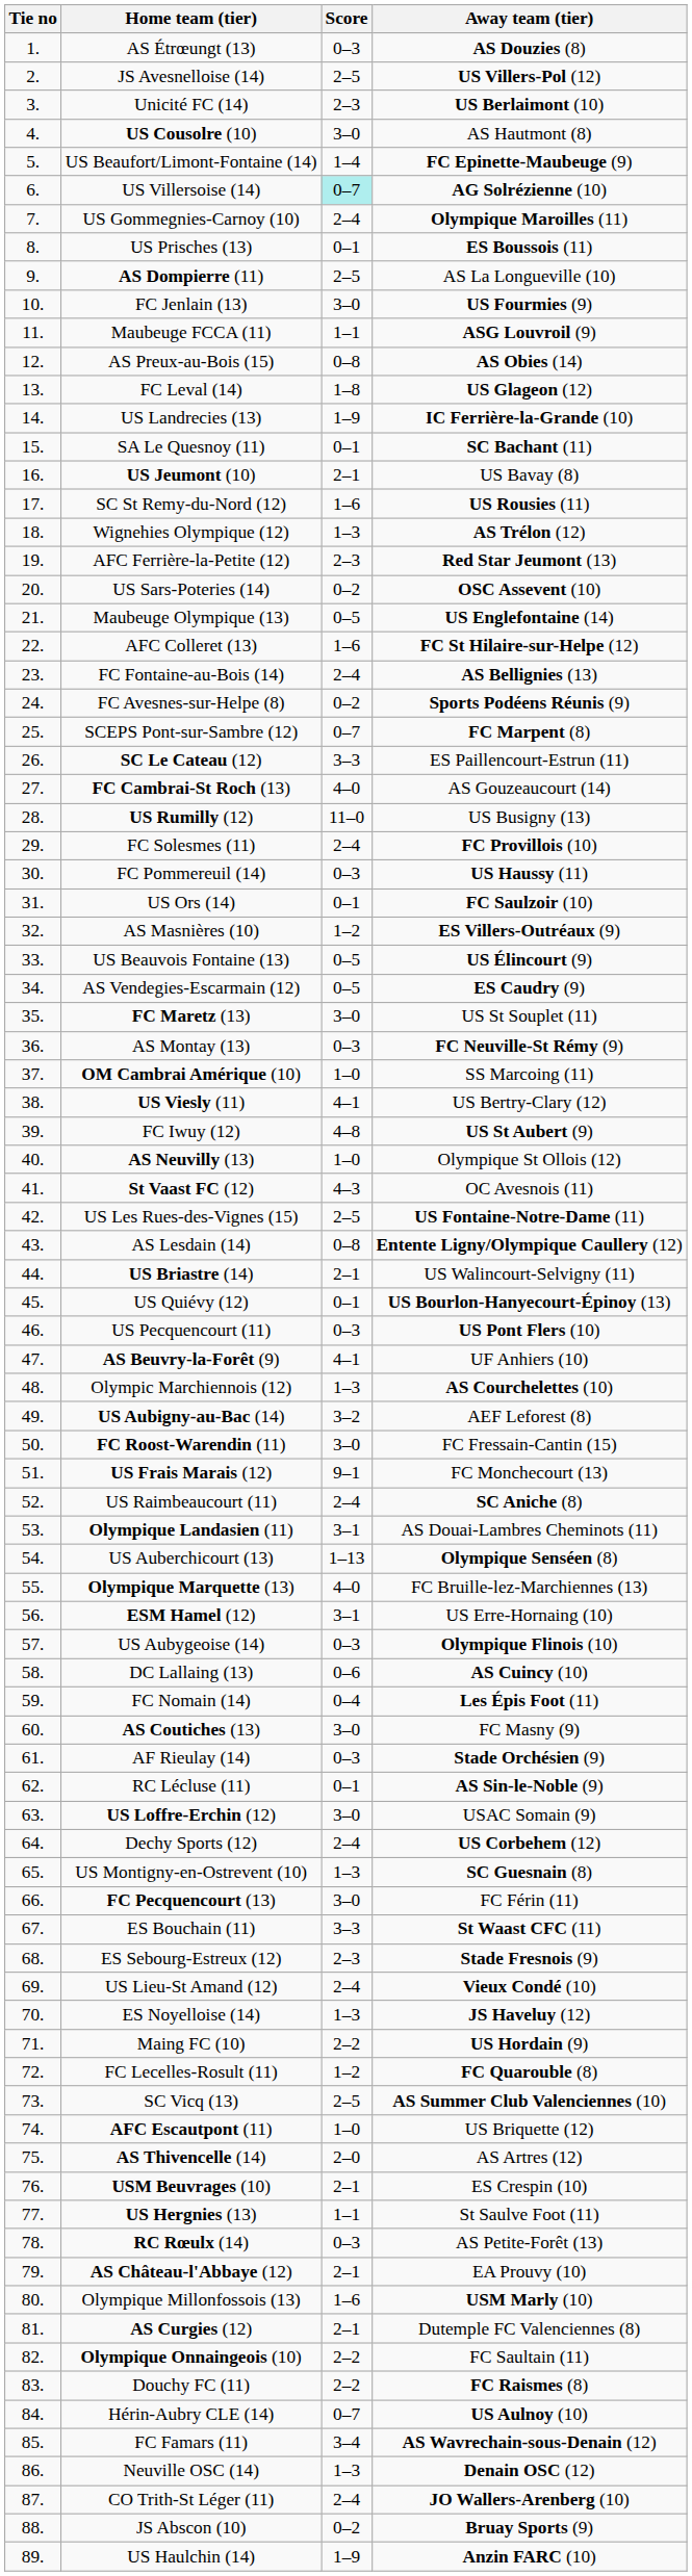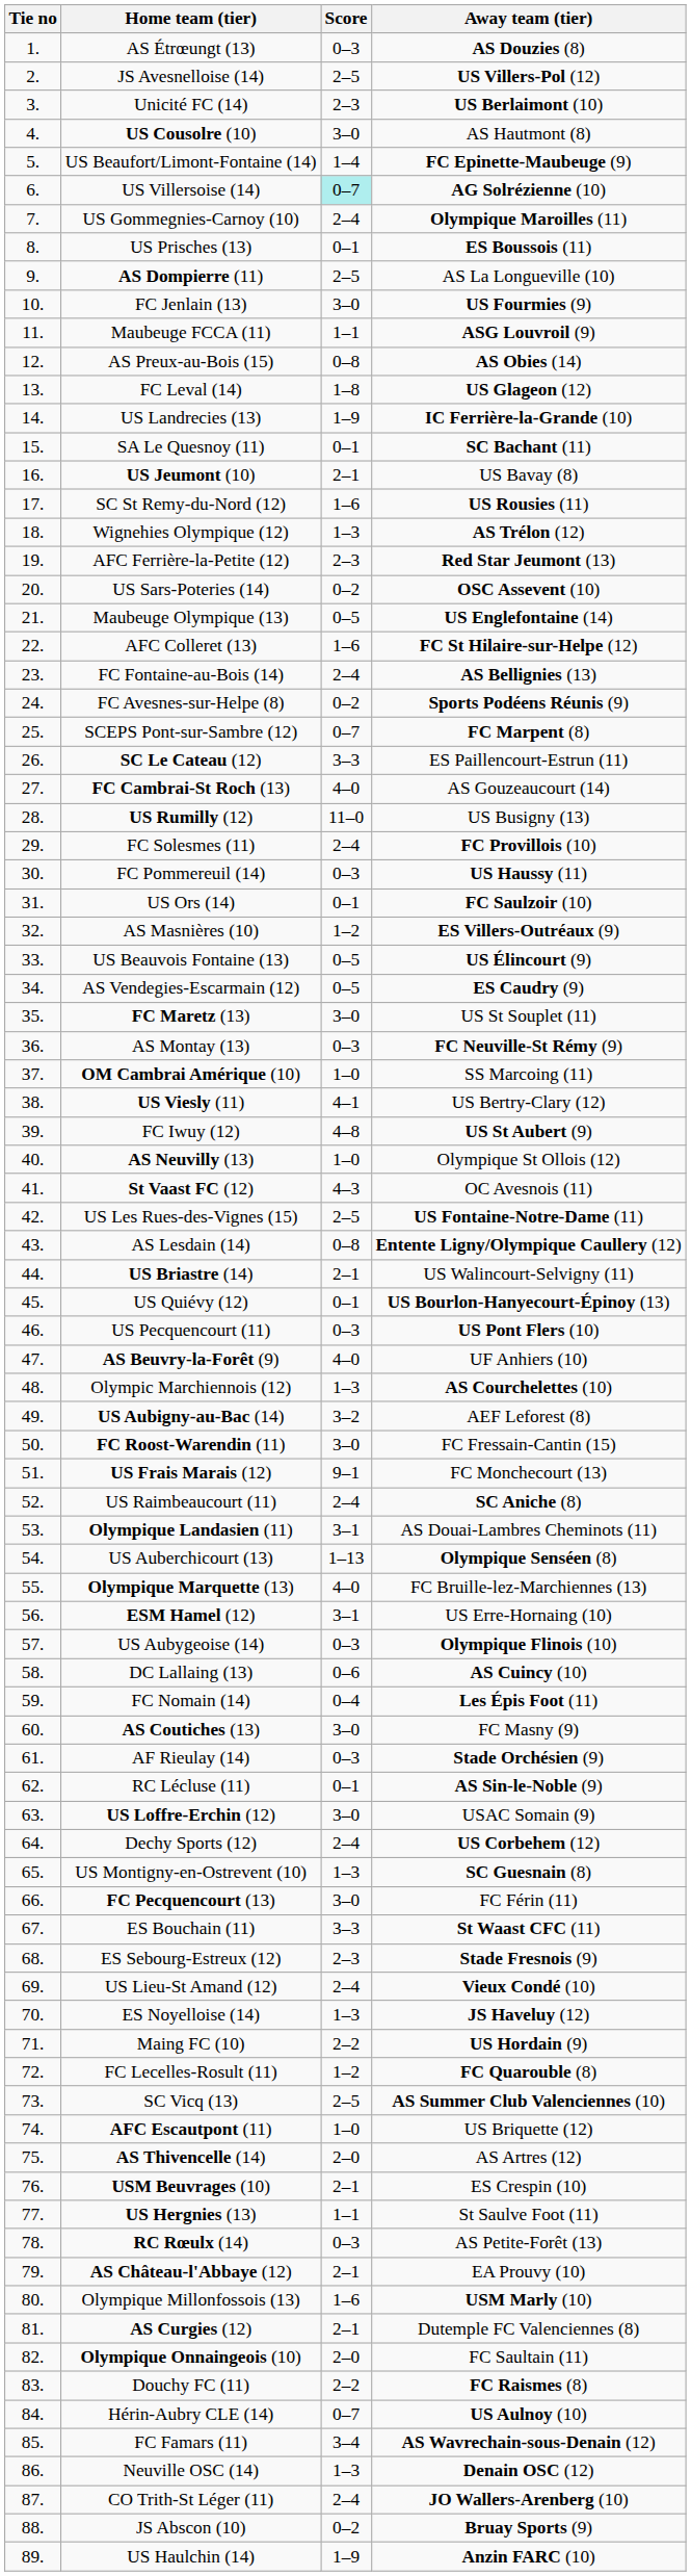 <table class="wikitable" style="text-align: center">
 <tr>
 <th>Tie no</th>
 <th>Home team (tier)</th>
 <th>Score</th>
 <th>Away team (tier)</th>
 </tr>
 <tr>
 <td>1.</td>
 <td>AS Étrœungt (13)</td>
 <td>0–3</td>
 <td><strong>AS Douzies</strong> (8)</td>
 </tr>
 <tr>
 <td>2.</td>
 <td>JS Avesnelloise (14)</td>
 <td>2–5</td>
 <td><strong>US Villers-Pol</strong> (12)</td>
 </tr>
 <tr>
 <td>3.</td>
 <td>Unicité FC (14)</td>
 <td>2–3</td>
 <td><strong>US Berlaimont</strong> (10)</td>
 </tr>
 <tr>
 <td>4.</td>
 <td><strong>US Cousolre</strong> (10)</td>
 <td>3–0 </td>
 <td>AS Hautmont (8)</td>
 </tr>
 <tr>
 <td>5.</td>
 <td>US Beaufort/Limont-Fontaine (14)</td>
 <td>1–4</td>
 <td><strong>FC Epinette-Maubeuge</strong> (9)</td>
 </tr>
 <tr>
 <td>6.</td>
 <td>US Villersoise (14)</td>
 <td style="background: paleturquoise;">0–7</td>
 <td><strong>AG Solrézienne</strong> (10)</td>
 </tr>
 <tr>
 <td>7.</td>
 <td>US Gommegnies-Carnoy (10)</td>
 <td>2–4</td>
 <td><strong>Olympique Maroilles</strong> (11)</td>
 </tr>
 <tr>
 <td>8.</td>
 <td>US Prisches (13)</td>
 <td>0–1</td>
 <td><strong>ES Boussois</strong> (11)</td>
 </tr>
 <tr>
 <td>9.</td>
 <td><strong>AS Dompierre</strong> (11)</td>
 <td>2–5</td>
 <td>AS La Longueville (10)</td>
 </tr>
 <tr>
 <td>10.</td>
 <td>FC Jenlain (13)</td>
 <td>3–0 </td>
 <td><strong>US Fourmies</strong> (9)</td>
 </tr>
 <tr>
 <td>11.</td>
 <td>Maubeuge FCCA (11)</td>
 <td>1–1 </td>
 <td><strong>ASG Louvroil</strong> (9)</td>
 </tr>
 <tr>
 <td>12.</td>
 <td>AS Preux-au-Bois (15)</td>
 <td>0–8</td>
 <td><strong>AS Obies</strong> (14)</td>
 </tr>
 <tr>
 <td>13.</td>
 <td>FC Leval (14)</td>
 <td>1–8</td>
 <td><strong>US Glageon</strong> (12)</td>
 </tr>
 <tr>
 <td>14.</td>
 <td>US Landrecies (13)</td>
 <td>1–9</td>
 <td><strong>IC Ferrière-la-Grande</strong> (10)</td>
 </tr>
 <tr>
 <td>15.</td>
 <td>SA Le Quesnoy (11)</td>
 <td>0–1</td>
 <td><strong>SC Bachant</strong> (11)</td>
 </tr>
 <tr>
 <td>16.</td>
 <td><strong>US Jeumont</strong> (10)</td>
 <td>2–1</td>
 <td>US Bavay (8)</td>
 </tr>
 <tr>
 <td>17.</td>
 <td>SC St Remy-du-Nord (12)</td>
 <td>1–6</td>
 <td><strong>US Rousies</strong> (11)</td>
 </tr>
 <tr>
 <td>18.</td>
 <td>Wignehies Olympique (12)</td>
 <td>1–3</td>
 <td><strong>AS Trélon</strong> (12)</td>
 </tr>
 <tr>
 <td>19.</td>
 <td>AFC Ferrière-la-Petite (12)</td>
 <td>2–3</td>
 <td><strong>Red Star Jeumont</strong> (13)</td>
 </tr>
 <tr>
 <td>20.</td>
 <td>US Sars-Poteries (14)</td>
 <td>0–2</td>
 <td><strong>OSC Assevent</strong> (10)</td>
 </tr>
 <tr>
 <td>21.</td>
 <td>Maubeuge Olympique (13)</td>
 <td>0–5</td>
 <td><strong>US Englefontaine</strong> (14)</td>
 </tr>
 <tr>
 <td>22.</td>
 <td>AFC Colleret (13)</td>
 <td>1–6</td>
 <td><strong>FC St Hilaire-sur-Helpe</strong> (12)</td>
 </tr>
 <tr>
 <td>23.</td>
 <td>FC Fontaine-au-Bois (14)</td>
 <td>2–4</td>
 <td><strong>AS Bellignies</strong> (13)</td>
 </tr>
 <tr>
 <td>24.</td>
 <td>FC Avesnes-sur-Helpe (8)</td>
 <td>0–2</td>
 <td><strong>Sports Podéens Réunis</strong> (9)</td>
 </tr>
 <tr>
 <td>25.</td>
 <td>SCEPS Pont-sur-Sambre (12)</td>
 <td>0–7</td>
 <td><strong>FC Marpent</strong> (8)</td>
 </tr>
 <tr>
 <td>26.</td>
 <td><strong>SC Le Cateau</strong> (12)</td>
 <td>3–3 </td>
 <td>ES Paillencourt-Estrun (11)</td>
 </tr>
 <tr>
 <td>27.</td>
 <td><strong>FC Cambrai-St Roch</strong> (13)</td>
 <td>4–0</td>
 <td>AS Gouzeaucourt (14)</td>
 </tr>
 <tr>
 <td>28.</td>
 <td><strong>US Rumilly</strong> (12)</td>
 <td>11–0</td>
 <td>US Busigny (13)</td>
 </tr>
 <tr>
 <td>29.</td>
 <td>FC Solesmes (11)</td>
 <td>2–4 </td>
 <td><strong>FC Provillois</strong> (10)</td>
 </tr>
 <tr>
 <td>30.</td>
 <td>FC Pommereuil (14)</td>
 <td>0–3</td>
 <td><strong>US Haussy</strong> (11)</td>
 </tr>
 <tr>
 <td>31.</td>
 <td>US Ors (14)</td>
 <td>0–1</td>
 <td><strong>FC Saulzoir</strong> (10)</td>
 </tr>
 <tr>
 <td>32.</td>
 <td>AS Masnières (10)</td>
 <td>1–2</td>
 <td><strong>ES Villers-Outréaux</strong> (9)</td>
 </tr>
 <tr>
 <td>33.</td>
 <td>US Beauvois Fontaine (13)</td>
 <td>0–5</td>
 <td><strong>US Élincourt</strong> (9)</td>
 </tr>
 <tr>
 <td>34.</td>
 <td>AS Vendegies-Escarmain (12)</td>
 <td>0–5</td>
 <td><strong>ES Caudry</strong> (9)</td>
 </tr>
 <tr>
 <td>35.</td>
 <td><strong>FC Maretz</strong> (13)</td>
 <td>3–0</td>
 <td>US St Souplet (11)</td>
 </tr>
 <tr>
 <td>36.</td>
 <td>AS Montay (13)</td>
 <td>0–3</td>
 <td><strong>FC Neuville-St Rémy</strong> (9)</td>
 </tr>
 <tr>
 <td>37.</td>
 <td><strong>OM Cambrai Amérique</strong> (10)</td>
 <td>1–0</td>
 <td>SS Marcoing (11)</td>
 </tr>
 <tr>
 <td>38.</td>
 <td><strong>US Viesly</strong> (11)</td>
 <td>4–1</td>
 <td>US Bertry-Clary (12)</td>
 </tr>
 <tr>
 <td>39.</td>
 <td>FC Iwuy (12)</td>
 <td>4–8 </td>
 <td><strong>US St Aubert</strong> (9)</td>
 </tr>
 <tr>
 <td>40.</td>
 <td><strong>AS Neuvilly</strong> (13)</td>
 <td>1–0</td>
 <td>Olympique St Ollois (12)</td>
 </tr>
 <tr>
 <td>41.</td>
 <td><strong>St Vaast FC</strong> (12)</td>
 <td>4–3</td>
 <td>OC Avesnois (11)</td>
 </tr>
 <tr>
 <td>42.</td>
 <td>US Les Rues-des-Vignes (15)</td>
 <td>2–5</td>
 <td><strong>US Fontaine-Notre-Dame</strong> (11)</td>
 </tr>
 <tr>
 <td>43.</td>
 <td>AS Lesdain (14)</td>
 <td>0–8</td>
 <td><strong>Entente Ligny/Olympique Caullery</strong> (12)</td>
 </tr>
 <tr>
 <td>44.</td>
 <td><strong>US Briastre</strong> (14)</td>
 <td>2–1 </td>
 <td>US Walincourt-Selvigny (11)</td>
 </tr>
 <tr>
 <td>45.</td>
 <td>US Quiévy (12)</td>
 <td>0–1</td>
 <td><strong>US Bourlon-Hanyecourt-Épinoy</strong> (13)</td>
 </tr>
 <tr>
 <td>46.</td>
 <td>US Pecquencourt (11)</td>
 <td>0–3</td>
 <td><strong>US Pont Flers</strong> (10)</td>
 </tr>
 <tr>
 <td>47.</td>
 <td><strong>AS Beuvry-la-Forêt</strong> (9)</td>
-<td>4–1</td>
+<td>4–0</td>
 <td>UF Anhiers (10)</td>
 </tr>
 <tr>
 <td>48.</td>
 <td>Olympic Marchiennois (12)</td>
 <td>1–3</td>
 <td><strong>AS Courchelettes</strong> (10)</td>
 </tr>
 <tr>
 <td>49.</td>
 <td><strong>US Aubigny-au-Bac</strong> (14)</td>
 <td>3–2</td>
 <td>AEF Leforest (8)</td>
 </tr>
 <tr>
 <td>50.</td>
 <td><strong>FC Roost-Warendin</strong> (11)</td>
 <td>3–0</td>
 <td>FC Fressain-Cantin (15)</td>
 </tr>
 <tr>
 <td>51.</td>
 <td><strong>US Frais Marais</strong> (12)</td>
 <td>9–1</td>
 <td>FC Monchecourt (13)</td>
 </tr>
 <tr>
 <td>52.</td>
 <td>US Raimbeaucourt (11)</td>
 <td>2–4</td>
 <td><strong>SC Aniche</strong> (8)</td>
 </tr>
 <tr>
 <td>53.</td>
 <td><strong>Olympique Landasien</strong> (11)</td>
 <td>3–1</td>
 <td>AS Douai-Lambres Cheminots (11)</td>
 </tr>
 <tr>
 <td>54.</td>
 <td>US Auberchicourt (13)</td>
 <td>1–13</td>
 <td><strong>Olympique Senséen</strong> (8)</td>
 </tr>
 <tr>
 <td>55.</td>
 <td><strong>Olympique Marquette</strong> (13)</td>
 <td>4–0</td>
 <td>FC Bruille-lez-Marchiennes (13)</td>
 </tr>
 <tr>
 <td>56.</td>
 <td><strong>ESM Hamel</strong> (12)</td>
 <td>3–1</td>
 <td>US Erre-Hornaing (10)</td>
 </tr>
 <tr>
 <td>57.</td>
 <td>US Aubygeoise (14)</td>
 <td>0–3</td>
 <td><strong>Olympique Flinois</strong> (10)</td>
 </tr>
 <tr>
 <td>58.</td>
 <td>DC Lallaing (13)</td>
 <td>0–6</td>
 <td><strong>AS Cuincy</strong> (10)</td>
 </tr>
 <tr>
 <td>59.</td>
 <td>FC Nomain (14)</td>
 <td>0–4</td>
 <td><strong>Les Épis Foot</strong> (11)</td>
 </tr>
 <tr>
 <td>60.</td>
 <td><strong>AS Coutiches</strong> (13)</td>
 <td>3–0</td>
 <td>FC Masny (9)</td>
 </tr>
 <tr>
 <td>61.</td>
 <td>AF Rieulay (14)</td>
 <td>0–3</td>
 <td><strong>Stade Orchésien</strong> (9)</td>
 </tr>
 <tr>
 <td>62.</td>
 <td>RC Lécluse (11)</td>
 <td>0–1</td>
 <td><strong>AS Sin-le-Noble</strong> (9)</td>
 </tr>
 <tr>
 <td>63.</td>
 <td><strong>US Loffre-Erchin</strong> (12)</td>
 <td>3–0</td>
 <td>USAC Somain (9)</td>
 </tr>
 <tr>
 <td>64.</td>
 <td>Dechy Sports (12)</td>
 <td>2–4 </td>
 <td><strong>US Corbehem</strong> (12)</td>
 </tr>
 <tr>
 <td>65.</td>
 <td>US Montigny-en-Ostrevent (10)</td>
 <td>1–3</td>
 <td><strong>SC Guesnain</strong> (8)</td>
 </tr>
 <tr>
 <td>66.</td>
 <td><strong>FC Pecquencourt</strong> (13)</td>
 <td>3–0</td>
 <td>FC Férin (11)</td>
 </tr>
 <tr>
 <td>67.</td>
 <td>ES Bouchain (11)</td>
 <td>3–3 </td>
 <td><strong>St Waast CFC</strong> (11)</td>
 </tr>
 <tr>
 <td>68.</td>
 <td>ES Sebourg-Estreux (12)</td>
 <td>2–3</td>
 <td><strong>Stade Fresnois</strong> (9)</td>
 </tr>
 <tr>
 <td>69.</td>
 <td>US Lieu-St Amand (12)</td>
 <td>2–4</td>
 <td><strong>Vieux Condé</strong> (10)</td>
 </tr>
 <tr>
 <td>70.</td>
 <td>ES Noyelloise (14)</td>
 <td>1–3</td>
 <td><strong>JS Haveluy</strong> (12)</td>
 </tr>
 <tr>
 <td>71.</td>
 <td>Maing FC (10)</td>
 <td>2–2 </td>
 <td><strong>US Hordain</strong> (9)</td>
 </tr>
 <tr>
 <td>72.</td>
 <td>FC Lecelles-Rosult (11)</td>
 <td>1–2</td>
 <td><strong>FC Quarouble</strong> (8)</td>
 </tr>
 <tr>
 <td>73.</td>
 <td>SC Vicq (13)</td>
 <td>2–5</td>
 <td><strong>AS Summer Club Valenciennes</strong> (10)</td>
 </tr>
 <tr>
 <td>74.</td>
 <td><strong>AFC Escautpont</strong> (11)</td>
 <td>1–0</td>
 <td>US Briquette (12)</td>
 </tr>
 <tr>
 <td>75.</td>
 <td><strong>AS Thivencelle</strong> (14)</td>
 <td>2–0</td>
 <td>AS Artres (12)</td>
 </tr>
 <tr>
 <td>76.</td>
 <td><strong>USM Beuvrages</strong> (10)</td>
 <td>2–1</td>
 <td>ES Crespin (10)</td>
 </tr>
 <tr>
 <td>77.</td>
 <td><strong>US Hergnies</strong> (13)</td>
 <td>1–1 </td>
 <td>St Saulve Foot (11)</td>
 </tr>
 <tr>
 <td>78.</td>
 <td><strong>RC Rœulx</strong> (14)</td>
 <td>0–3</td>
 <td>AS Petite-Forêt (13)</td>
 </tr>
 <tr>
 <td>79.</td>
 <td><strong>AS Château-l'Abbaye</strong> (12)</td>
 <td>2–1</td>
 <td>EA Prouvy (10)</td>
 </tr>
 <tr>
 <td>80.</td>
 <td>Olympique Millonfossois (13)</td>
 <td>1–6</td>
 <td><strong>USM Marly</strong> (10)</td>
 </tr>
 <tr>
 <td>81.</td>
 <td><strong>AS Curgies</strong> (12)</td>
 <td>2–1</td>
 <td>Dutemple FC Valenciennes (8)</td>
 </tr>
 <tr>
 <td>82.</td>
 <td><strong>Olympique Onnaingeois</strong> (10)</td>
-<td>2–2 </td>
+<td>2–0</td>
 <td>FC Saultain (11)</td>
 </tr>
 <tr>
 <td>83.</td>
 <td>Douchy FC (11)</td>
 <td>2–2 </td>
 <td><strong>FC Raismes</strong> (8)</td>
 </tr>
 <tr>
 <td>84.</td>
 <td>Hérin-Aubry CLE (14)</td>
 <td>0–7</td>
 <td><strong>US Aulnoy</strong> (10)</td>
 </tr>
 <tr>
 <td>85.</td>
 <td>FC Famars (11)</td>
 <td>3–4</td>
 <td><strong>AS Wavrechain-sous-Denain</strong> (12)</td>
 </tr>
 <tr>
 <td>86.</td>
 <td>Neuville OSC (14)</td>
 <td>1–3</td>
 <td><strong>Denain OSC</strong> (12)</td>
 </tr>
 <tr>
 <td>87.</td>
 <td>CO Trith-St Léger (11)</td>
 <td>2–4</td>
 <td><strong>JO Wallers-Arenberg</strong> (10)</td>
 </tr>
 <tr>
 <td>88.</td>
 <td>JS Abscon (10)</td>
 <td>0–2</td>
 <td><strong>Bruay Sports</strong> (9)</td>
 </tr>
 <tr>
 <td>89.</td>
 <td>US Haulchin (14)</td>
 <td>1–9</td>
 <td><strong>Anzin FARC</strong> (10)</td>
 </tr>
 </table>
